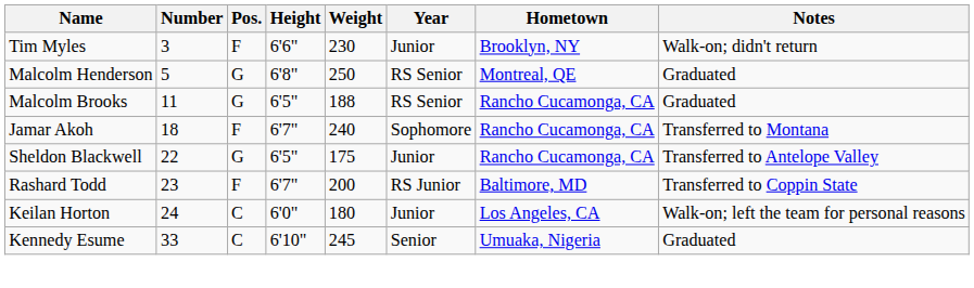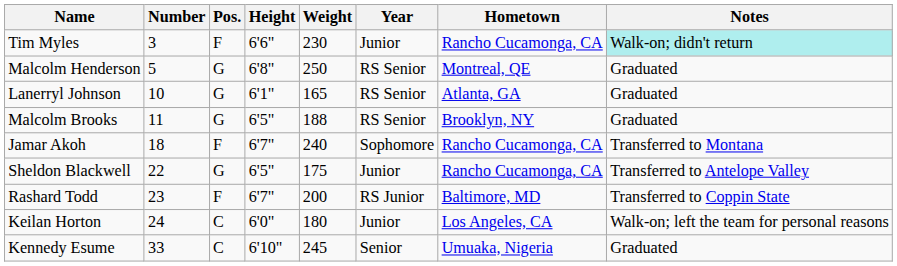 <table class="wikitable sortable" border="1">
 <tr>
 <th>Name</th>
 <th>Number</th>
 <th>Pos.</th>
 <th>Height</th>
 <th>Weight</th>
 <th>Year</th>
 <th>Hometown</th>
 <th class="unsortable">Notes</th>
 </tr>
 <tr>
 <td>Tim Myles</td>
 <td>3</td>
 <td>F</td>
 <td>6'6"</td>
 <td>230</td>
 <td>Junior</td>
-<td><a href='#'>Brooklyn, NY</a></td>
-<td>Walk-on; didn't return</td>
+<td><a href='#'>Rancho Cucamonga, CA</a></td>
+<td style="background: paleturquoise;">Walk-on; didn't return</td>
 </tr>
 <tr>
 <td>Malcolm Henderson</td>
 <td>5</td>
 <td>G</td>
 <td>6'8"</td>
 <td>250</td>
 <td>RS Senior</td>
 <td><a href='#'>Montreal, QE</a></td>
 <td>Graduated</td>
 </tr>
 <tr>
+<td>Lanerryl Johnson</td>
+<td>10</td>
+<td>G</td>
+<td>6'1"</td>
+<td>165</td>
+<td>RS Senior</td>
+<td><a href='#'>Atlanta, GA</a></td>
+<td>Graduated</td>
+</tr>
+<tr>
 <td>Malcolm Brooks</td>
 <td>11</td>
 <td>G</td>
 <td>6'5"</td>
 <td>188</td>
 <td>RS Senior</td>
-<td><a href='#'>Rancho Cucamonga, CA</a></td>
+<td><a href='#'>Brooklyn, NY</a></td>
 <td>Graduated</td>
 </tr>
 <tr>
 <td>Jamar Akoh</td>
 <td>18</td>
 <td>F</td>
 <td>6'7"</td>
 <td>240</td>
 <td>Sophomore</td>
 <td><a href='#'>Rancho Cucamonga, CA</a></td>
 <td>Transferred to <a href='#'>Montana</a></td>
 </tr>
 <tr>
 <td>Sheldon Blackwell</td>
 <td>22</td>
 <td>G</td>
 <td>6'5"</td>
 <td>175</td>
 <td>Junior</td>
 <td><a href='#'>Rancho Cucamonga, CA</a></td>
 <td>Transferred to <a href='#'>Antelope Valley</a></td>
 </tr>
 <tr>
 <td>Rashard Todd</td>
 <td>23</td>
 <td>F</td>
 <td>6'7"</td>
 <td>200</td>
 <td>RS Junior</td>
 <td><a href='#'>Baltimore, MD</a></td>
 <td>Transferred to <a href='#'>Coppin State</a></td>
 </tr>
 <tr>
 <td>Keilan Horton</td>
 <td>24</td>
 <td>C</td>
 <td>6'0"</td>
 <td>180</td>
 <td>Junior</td>
 <td><a href='#'>Los Angeles, CA</a></td>
 <td>Walk-on; left the team for personal reasons</td>
 </tr>
 <tr>
 <td>Kennedy Esume</td>
 <td>33</td>
 <td>C</td>
 <td>6'10"</td>
 <td>245</td>
 <td>Senior</td>
 <td><a href='#'>Umuaka, Nigeria</a></td>
 <td>Graduated</td>
 </tr>
 </table>
